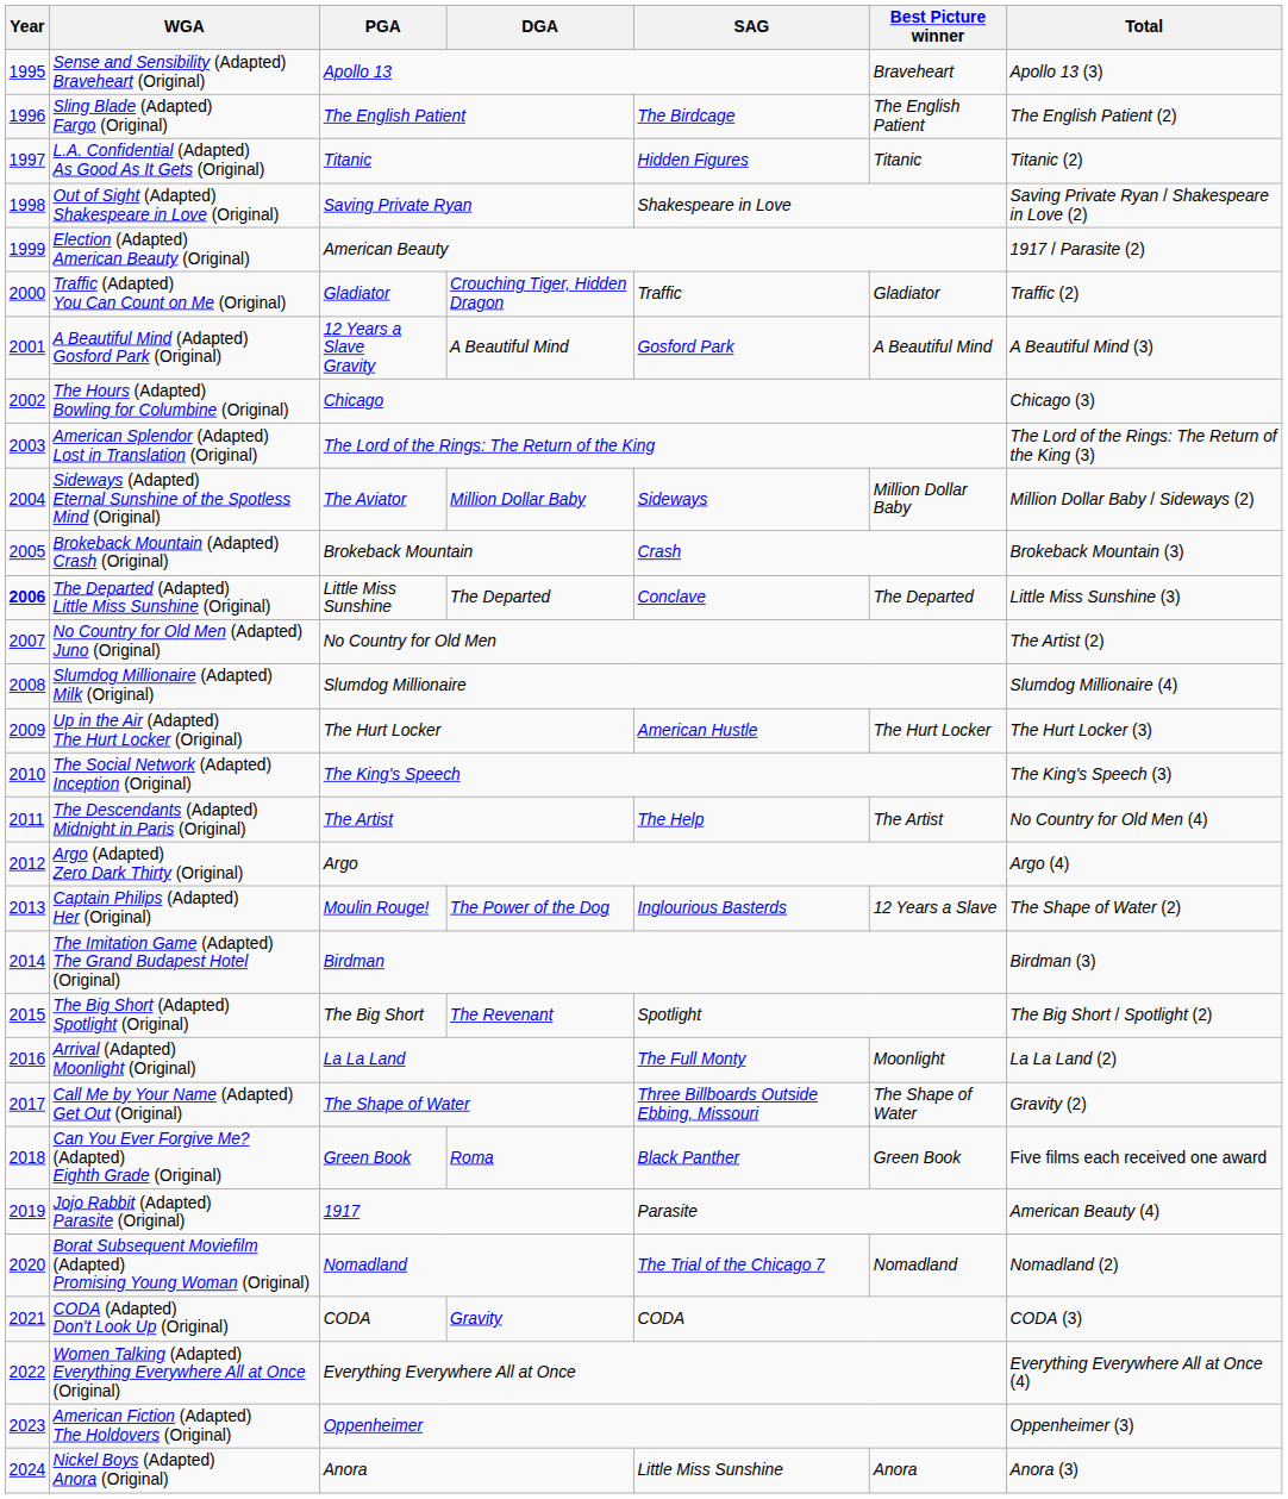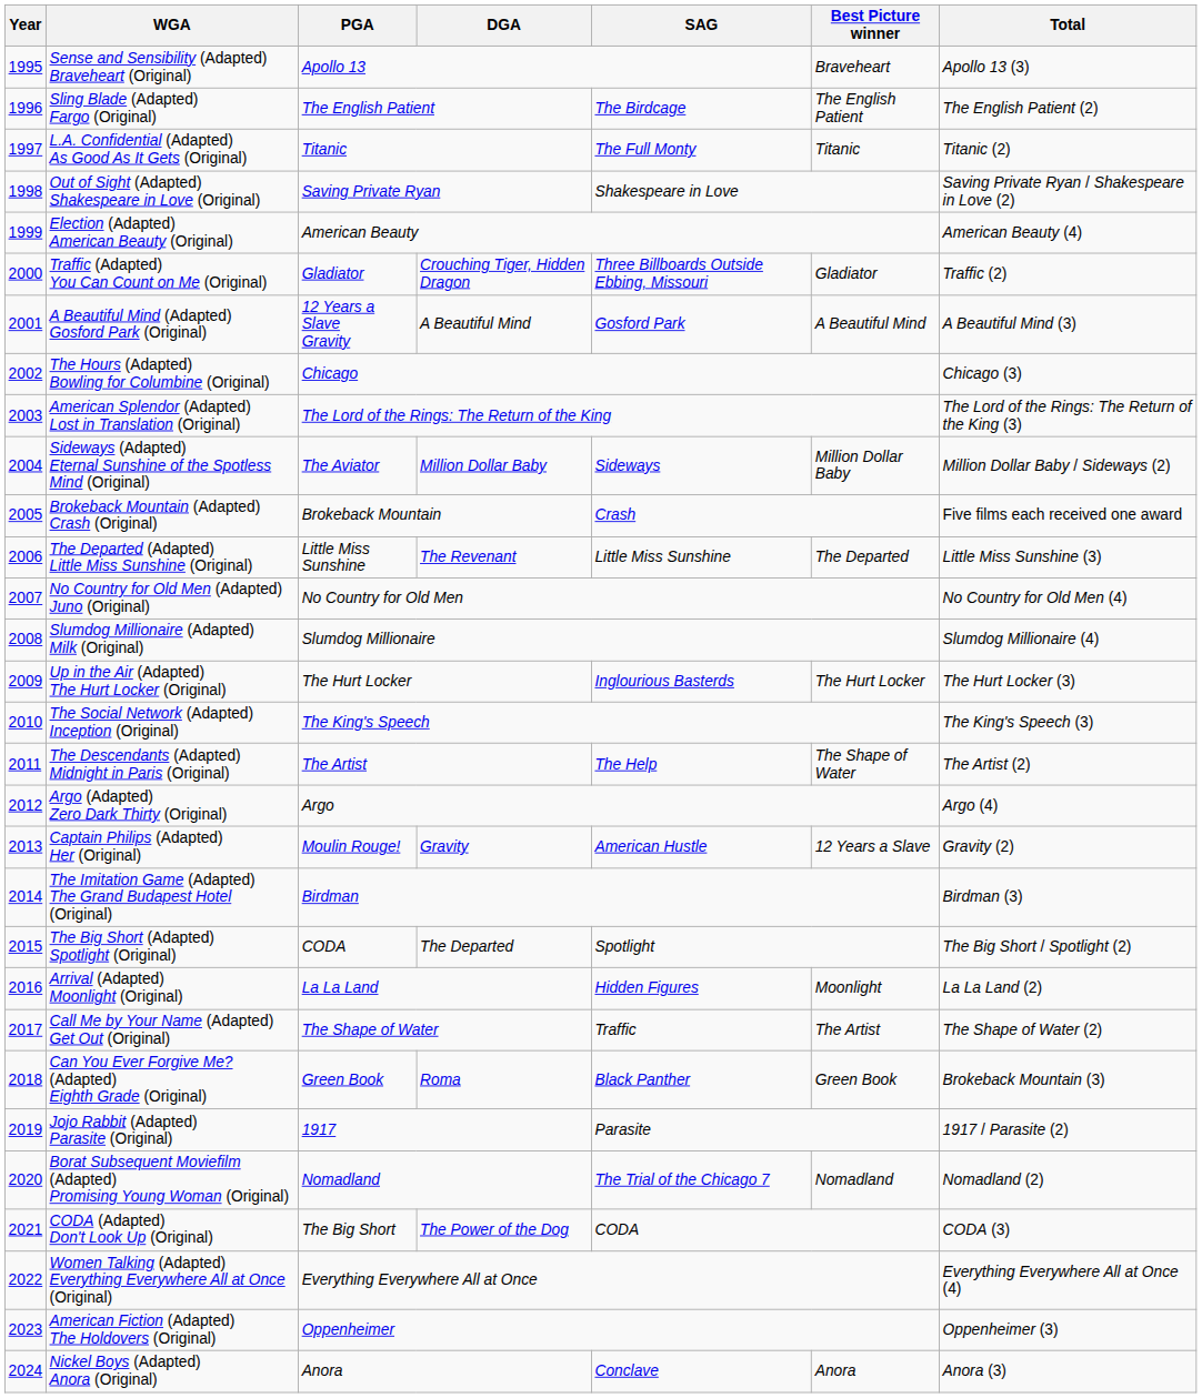 <table class="wikitable">
 <tr>
 <th>Year</th>
 <th>WGA</th>
 <th>PGA</th>
 <th>DGA</th>
 <th>SAG</th>
 <th><a href='#'>Best Picture</a> winner</th>
 <th>Total</th>
 </tr>
 <tr>
 <td><a href='#'>1995</a></td>
 <td><em><a href='#'>Sense and Sensibility</a></em> (Adapted)<br><em><a href='#'>Braveheart</a></em> (Original)</td>
 <td colspan="3"><em><a href='#'>Apollo 13</a></em></td>
 <td><em>Braveheart</em></td>
 <td><em>Apollo 13</em> (3)</td>
 </tr>
 <tr>
 <td><a href='#'>1996</a></td>
 <td><em><a href='#'>Sling Blade</a></em> (Adapted)<br><em><a href='#'>Fargo</a></em> (Original)</td>
 <td colspan="2"><em><a href='#'>The English Patient</a></em></td>
 <td><em><a href='#'>The Birdcage</a></em></td>
 <td><em>The English Patient</em></td>
 <td><em>The English Patient</em> (2)</td>
 </tr>
 <tr>
 <td><a href='#'>1997</a></td>
 <td><em><a href='#'>L.A. Confidential</a></em> (Adapted)<br><em><a href='#'>As Good As It Gets</a></em> (Original)</td>
 <td colspan="2"><em><a href='#'>Titanic</a></em></td>
-<td><em><a href='#'>Hidden Figures</a></em></td>
+<td><em><a href='#'>The Full Monty</a></em></td>
 <td><em>Titanic</em></td>
 <td><em>Titanic</em> (2)</td>
 </tr>
 <tr>
 <td><a href='#'>1998</a></td>
 <td><em><a href='#'>Out of Sight</a></em> (Adapted)<br><em><a href='#'>Shakespeare in Love</a></em> (Original)</td>
 <td colspan="2"><em><a href='#'>Saving Private Ryan</a></em></td>
 <td colspan="2"><em>Shakespeare in Love</em></td>
 <td><em>Saving Private Ryan</em> / <em>Shakespeare in Love</em> (2)</td>
 </tr>
 <tr>
 <td><a href='#'>1999</a></td>
 <td><em><a href='#'>Election</a></em> (Adapted)<br><a href='#'><em>American Beauty</em></a> (Original)</td>
 <td colspan="4"><em>American Beauty</em></td>
-<td><em>1917</em> / <em>Parasite</em> (2)</td>
+<td><em>American Beauty</em> (4)</td>
 </tr>
 <tr>
 <td><a href='#'>2000</a></td>
 <td><a href='#'><em>Traffic</em></a> (Adapted)<br><em><a href='#'>You Can Count on Me</a></em> (Original)</td>
 <td><em><a href='#'>Gladiator</a></em></td>
 <td><em><a href='#'>Crouching Tiger, Hidden Dragon</a></em></td>
-<td><em>Traffic</em></td>
+<td><em><a href='#'>Three Billboards Outside Ebbing, Missouri</a></em></td>
 <td><em>Gladiator</em></td>
 <td><em>Traffic</em> (2)</td>
 </tr>
 <tr>
 <td><a href='#'>2001</a></td>
 <td><a href='#'><em>A Beautiful Mind</em></a> (Adapted)<br><em><a href='#'>Gosford Park</a></em> (Original)</td>
 <td><em><a href='#'>12 Years a Slave</a></em><br><a href='#'><em>Gravity</em></a></td>
 <td><em>A Beautiful Mind</em></td>
 <td><em><a href='#'>Gosford Park</a></em></td>
 <td><em>A Beautiful Mind</em></td>
 <td><em>A Beautiful Mind</em> (3)</td>
 </tr>
 <tr>
 <td><a href='#'>2002</a></td>
 <td><em><a href='#'>The Hours</a></em> (Adapted)<br><em><a href='#'>Bowling for Columbine</a></em> (Original)</td>
 <td colspan="4"><em><a href='#'>Chicago</a></em></td>
 <td><em>Chicago</em> (3)</td>
 </tr>
 <tr>
 <td><a href='#'>2003</a></td>
 <td><em><a href='#'>American Splendor</a></em> (Adapted)<br><em><a href='#'>Lost in Translation</a></em> (Original)</td>
 <td colspan="4"><em><a href='#'>The Lord of the Rings: The Return of the King</a></em></td>
 <td><em>The Lord of the Rings: The Return of the King</em> (3)</td>
 </tr>
 <tr>
 <td><a href='#'>2004</a></td>
 <td><em><a href='#'>Sideways</a></em> (Adapted)<br><em><a href='#'>Eternal Sunshine of the Spotless Mind</a></em> (Original)</td>
 <td><em><a href='#'>The Aviator</a></em></td>
 <td><em><a href='#'>Million Dollar Baby</a></em></td>
 <td><em><a href='#'>Sideways</a></em></td>
 <td><em>Million Dollar Baby</em></td>
 <td><em>Million Dollar Baby</em> / <em>Sideways</em> (2)</td>
 </tr>
 <tr>
 <td><a href='#'>2005</a></td>
 <td><em><a href='#'>Brokeback Mountain</a></em> (Adapted)<br><em><a href='#'>Crash</a></em> (Original)</td>
 <td colspan="2"><em>Brokeback Mountain</em></td>
 <td colspan="2"><em><a href='#'>Crash</a></em></td>
-<td><em>Brokeback Mountain</em> (3)</td>
+<td>Five films each received one award</td>
 </tr>
 <tr>
-<td><strong><a href='#'>2006</a></strong></td>
+<td><a href='#'>2006</a></td>
 <td><em><a href='#'>The Departed</a></em> (Adapted)<br><em><a href='#'>Little Miss Sunshine</a></em> (Original)</td>
 <td><em>Little Miss Sunshine</em></td>
-<td><em>The Departed</em></td>
-<td><em><a href='#'>Conclave</a></em></td>
+<td><em><a href='#'>The Revenant</a></em></td>
+<td><em>Little Miss Sunshine</em></td>
 <td><em>The Departed</em></td>
 <td><em>Little Miss Sunshine</em> (3)</td>
 </tr>
 <tr>
 <td><a href='#'>2007</a></td>
 <td><em><a href='#'>No Country for Old Men</a></em> (Adapted)<br><em><a href='#'>Juno</a></em> (Original)</td>
 <td colspan="4"><em>No Country for Old Men</em></td>
-<td><em>The Artist</em> (2)</td>
+<td><em>No Country for Old Men</em> (4)</td>
 </tr>
 <tr>
 <td><a href='#'>2008</a></td>
 <td><em><a href='#'>Slumdog Millionaire</a></em> (Adapted)<br><em><a href='#'>Milk</a></em> (Original)</td>
 <td colspan="4"><em>Slumdog Millionaire</em></td>
 <td><em>Slumdog Millionaire</em> (4)</td>
 </tr>
 <tr>
 <td><a href='#'>2009</a></td>
 <td><em><a href='#'>Up in the Air</a></em> (Adapted)<br><em><a href='#'>The Hurt Locker</a></em> (Original)</td>
 <td colspan="2"><em>The Hurt Locker</em></td>
-<td><em><a href='#'>American Hustle</a></em></td>
+<td><em><a href='#'>Inglourious Basterds</a></em></td>
 <td><em>The Hurt Locker</em></td>
 <td><em>The Hurt Locker</em> (3)</td>
 </tr>
 <tr>
 <td><a href='#'>2010</a></td>
 <td><em><a href='#'>The Social Network</a></em> (Adapted)<br><em><a href='#'>Inception</a></em> (Original)</td>
 <td colspan="4"><em><a href='#'>The King's Speech</a></em></td>
 <td><em>The King's Speech</em> (3)</td>
 </tr>
 <tr>
 <td><a href='#'>2011</a></td>
 <td><em><a href='#'>The Descendants</a></em> (Adapted)<br><em><a href='#'>Midnight in Paris</a></em> (Original)</td>
 <td colspan="2"><em><a href='#'>The Artist</a></em></td>
 <td><em><a href='#'>The Help</a></em></td>
-<td><em>The Artist</em></td>
-<td><em>No Country for Old Men</em> (4)</td>
+<td><em>The Shape of Water</em></td>
+<td><em>The Artist</em> (2)</td>
 </tr>
 <tr>
 <td><a href='#'>2012</a></td>
 <td><a href='#'><em>Argo</em></a> (Adapted)<br><em><a href='#'>Zero Dark Thirty</a></em> (Original)</td>
 <td colspan="4"><em>Argo</em></td>
 <td><em>Argo</em> (4)</td>
 </tr>
 <tr>
 <td><a href='#'>2013</a></td>
 <td><em><a href='#'>Captain Philips</a></em> (Adapted)<br><em><a href='#'>Her</a></em> (Original)</td>
 <td><em><a href='#'>Moulin Rouge!</a></em></td>
-<td><em><a href='#'>The Power of the Dog</a></em></td>
-<td><em><a href='#'>Inglourious Basterds</a></em></td>
+<td><em><a href='#'>Gravity</a></em></td>
+<td><em><a href='#'>American Hustle</a></em></td>
 <td><em>12 Years a Slave</em></td>
-<td><em>The Shape of Water</em> (2)</td>
+<td><em>Gravity</em> (2)</td>
 </tr>
 <tr>
 <td><a href='#'>2014</a></td>
 <td><em><a href='#'>The Imitation Game</a></em> (Adapted)<br><em><a href='#'>The Grand Budapest Hotel</a></em> (Original)</td>
 <td colspan="4"><em><a href='#'>Birdman</a></em></td>
 <td><em>Birdman</em> (3)</td>
 </tr>
 <tr>
 <td><a href='#'>2015</a></td>
 <td><em><a href='#'>The Big Short</a></em> (Adapted)<br><em><a href='#'>Spotlight</a></em> (Original)</td>
-<td><em>The Big Short</em></td>
-<td><em><a href='#'>The Revenant</a></em></td>
+<td><em>CODA</em></td>
+<td><em>The Departed</em></td>
 <td colspan="2"><em>Spotlight</em></td>
 <td><em>The Big Short</em> / <em>Spotlight</em> (2)</td>
 </tr>
 <tr>
 <td><a href='#'>2016</a></td>
 <td><em><a href='#'>Arrival</a></em> (Adapted)<br><em><a href='#'>Moonlight</a></em> (Original)</td>
 <td colspan="2"><em><a href='#'>La La Land</a></em></td>
-<td><em><a href='#'>The Full Monty</a></em></td>
+<td><em><a href='#'>Hidden Figures</a></em></td>
 <td><em>Moonlight</em></td>
 <td><em>La La Land</em> (2)</td>
 </tr>
 <tr>
 <td><a href='#'>2017</a></td>
 <td><em><a href='#'>Call Me by Your Name</a></em> (Adapted)<br><em><a href='#'>Get Out</a></em> (Original)</td>
 <td colspan="2"><em><a href='#'>The Shape of Water</a></em></td>
-<td><em><a href='#'>Three Billboards Outside Ebbing, Missouri</a></em></td>
-<td><em>The Shape of Water</em></td>
-<td><em>Gravity</em> (2)</td>
+<td><em>Traffic</em></td>
+<td><em>The Artist</em></td>
+<td><em>The Shape of Water</em> (2)</td>
 </tr>
 <tr>
 <td><a href='#'>2018</a></td>
 <td><em><a href='#'>Can You Ever Forgive Me?</a></em> (Adapted)<br><em><a href='#'>Eighth Grade</a></em> (Original)</td>
 <td><em><a href='#'>Green Book</a></em></td>
 <td><em><a href='#'>Roma</a></em></td>
 <td><em><a href='#'>Black Panther</a></em></td>
 <td><em>Green Book</em></td>
-<td>Five films each received one award</td>
+<td><em>Brokeback Mountain</em> (3)</td>
 </tr>
 <tr>
 <td><a href='#'>2019</a></td>
 <td><em><a href='#'>Jojo Rabbit</a></em> (Adapted)<br><em><a href='#'>Parasite</a></em> (Original)</td>
 <td colspan="2"><em><a href='#'>1917</a></em></td>
 <td colspan="2"><em>Parasite</em></td>
-<td><em>American Beauty</em> (4)</td>
+<td><em>1917</em> / <em>Parasite</em> (2)</td>
 </tr>
 <tr>
 <td><a href='#'>2020</a></td>
 <td><em><a href='#'>Borat Subsequent Moviefilm</a></em> (Adapted)<br><em><a href='#'>Promising Young Woman</a></em> (Original)</td>
 <td colspan="2"><em><a href='#'>Nomadland</a></em></td>
 <td><em><a href='#'>The Trial of the Chicago 7</a></em></td>
 <td><em>Nomadland</em></td>
 <td><em>Nomadland</em> (2)</td>
 </tr>
 <tr>
 <td><a href='#'>2021</a></td>
 <td><em><a href='#'>CODA</a></em> (Adapted)<br><em><a href='#'>Don't Look Up</a></em> (Original)</td>
-<td><em>CODA</em></td>
-<td><em><a href='#'>Gravity</a></em></td>
+<td><em>The Big Short</em></td>
+<td><em><a href='#'>The Power of the Dog</a></em></td>
 <td colspan="2"><em>CODA</em></td>
 <td><em>CODA</em> (3)</td>
 </tr>
 <tr>
 <td><a href='#'>2022</a></td>
 <td><em><a href='#'>Women Talking</a></em> (Adapted)<br><em><a href='#'>Everything Everywhere All at Once</a></em> (Original)</td>
 <td colspan="4"><em>Everything Everywhere All at Once</em></td>
 <td><em>Everything Everywhere All at Once</em> (4)</td>
 </tr>
 <tr>
 <td><a href='#'>2023</a></td>
 <td><em><a href='#'>American Fiction</a></em> (Adapted)<br><em><a href='#'>The Holdovers</a></em> (Original)</td>
 <td colspan="4"><em><a href='#'>Oppenheimer</a></em></td>
 <td><em>Oppenheimer</em> (3)</td>
 </tr>
 <tr>
 <td><a href='#'>2024</a></td>
 <td><em><a href='#'>Nickel Boys</a></em> (Adapted)<br><em><a href='#'>Anora</a></em> (Original)</td>
 <td colspan="2"><em>Anora</em></td>
-<td><em>Little Miss Sunshine</em></td>
+<td><em><a href='#'>Conclave</a></em></td>
 <td><em>Anora</em></td>
 <td><em>Anora</em> (3)</td>
 </tr>
 </table>
